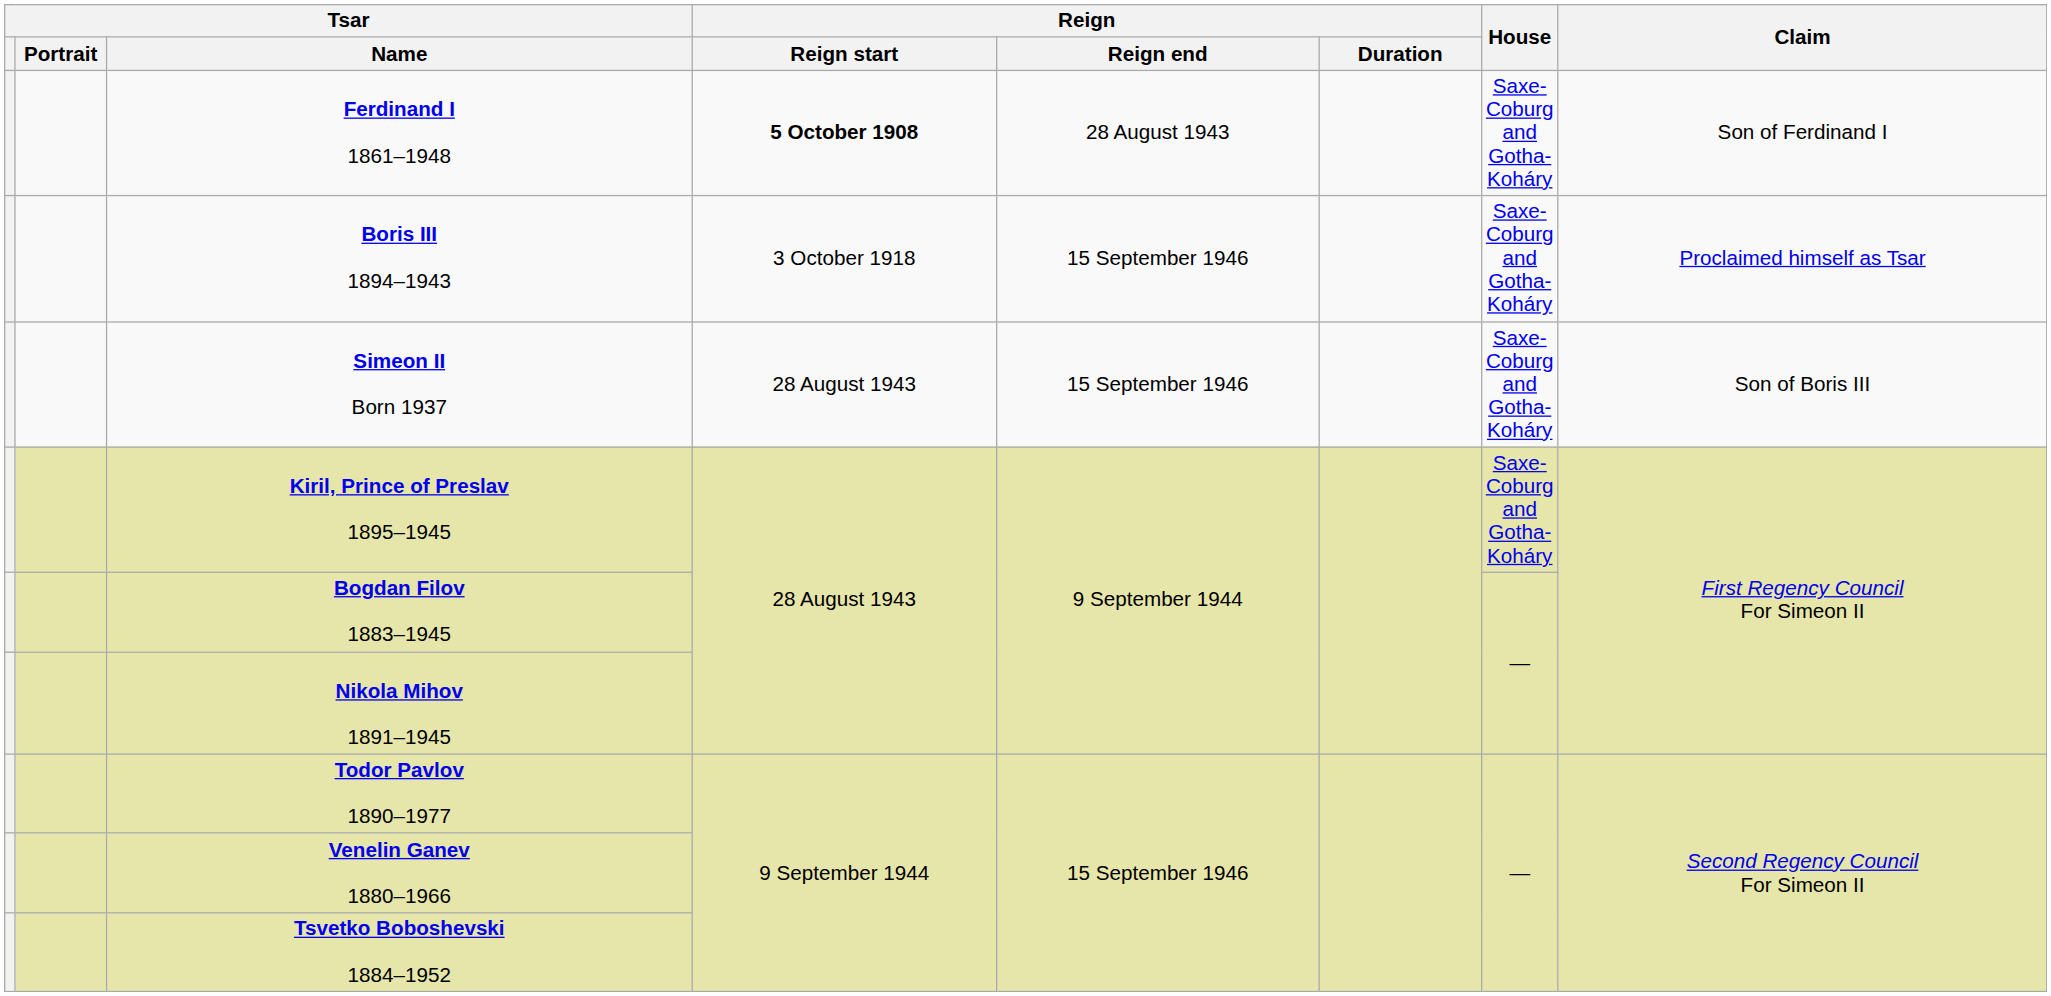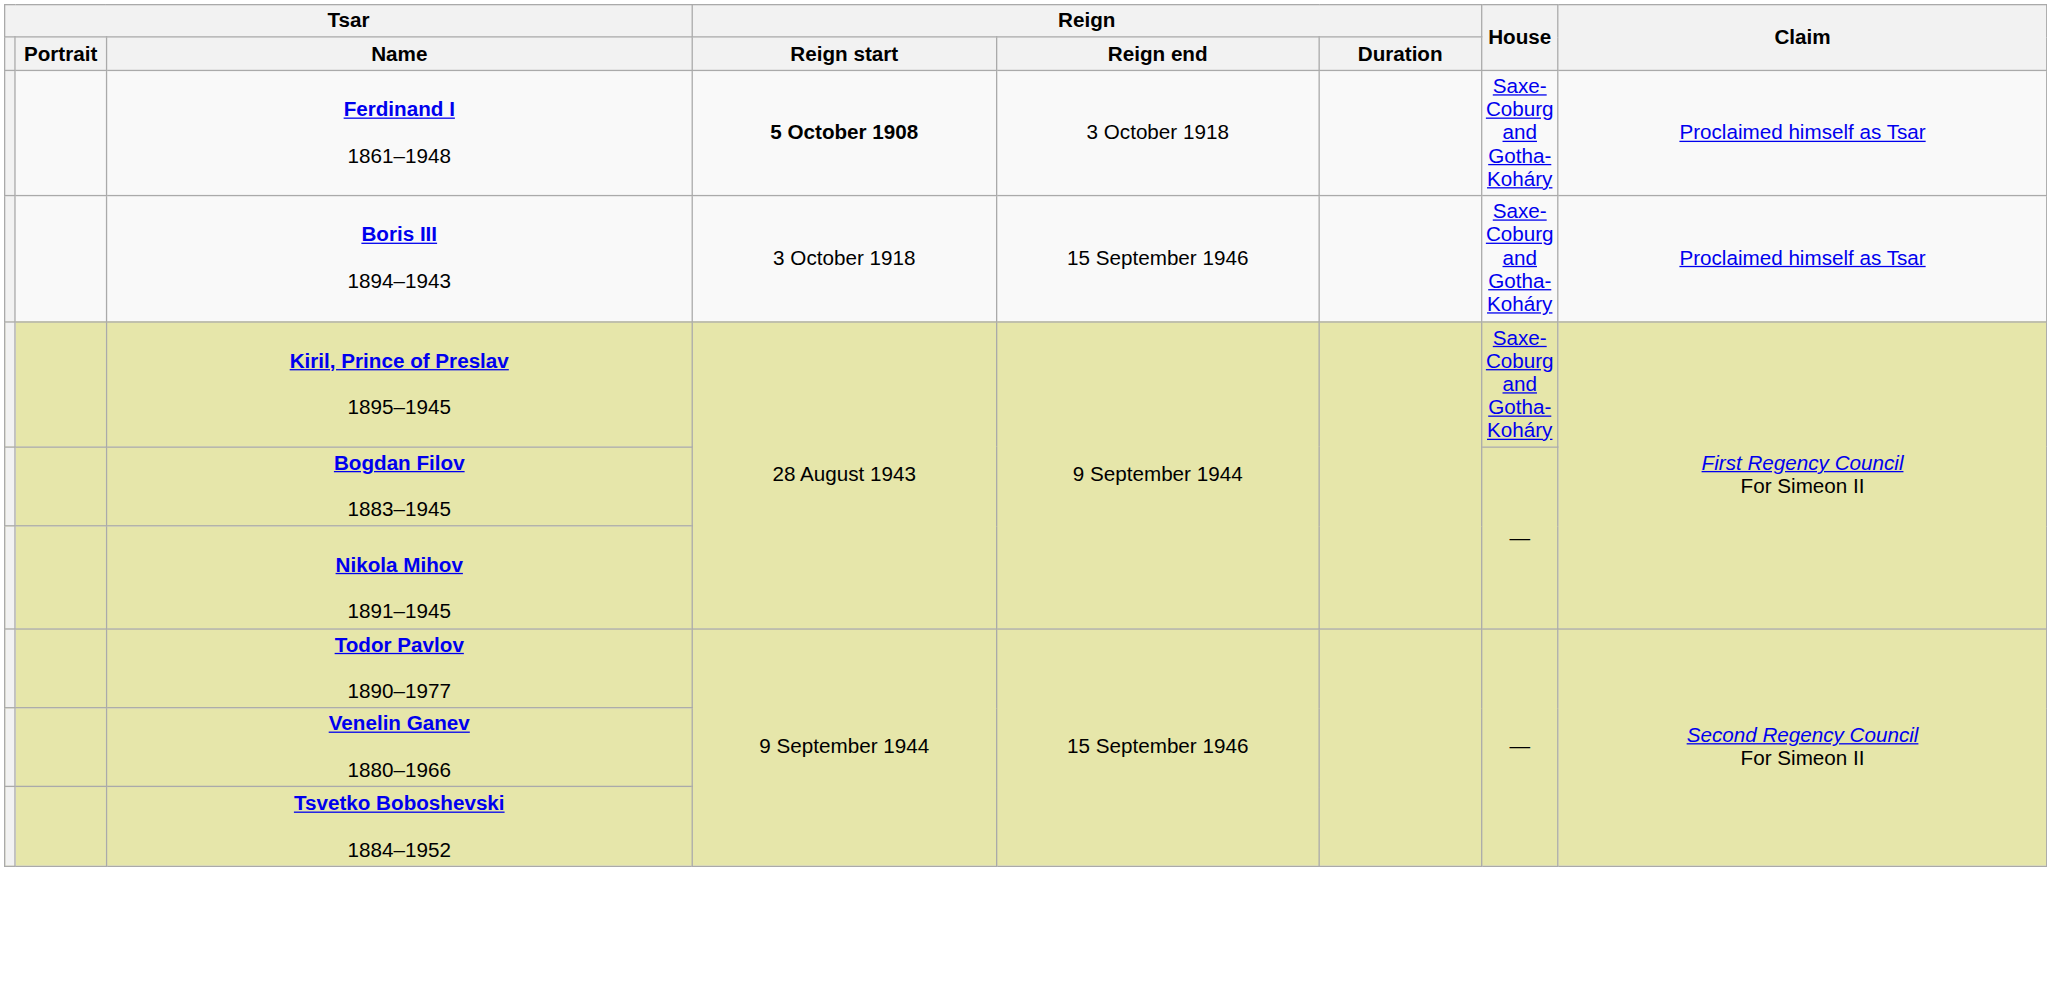 <table class="wikitable" style="text-align:center; width:100%">
 <tr>
 <th width=35% colspan=3>Tsar</th>
 <th width=40% colspan=3>Reign</th>
 <th rowspan=2>House</th>
 <th width=25% rowspan=2>Claim</th>
 </tr>
 <tr>
 <th></th>
 <th>Portrait</th>
 <th width=30%>Name<br></th>
 <th>Reign start</th>
 <th>Reign end</th>
 <th>Duration</th>
 </tr>
 <tr>
 <th></th>
 <td></td>
 <td><strong><a href='#'>Ferdinand I</a></strong><br><br>1861–1948<br></td>
 <td><strong>5 October 1908</strong></td>
-<td>28 August 1943<br></td>
+<td>3 October 1918<br></td>
 <td></td>
 <td><a href='#'>Saxe-Coburg and Gotha-Koháry</a></td>
-<td>Son of Ferdinand I</td>
+<td><a href='#'>Proclaimed himself as Tsar</a></td>
 </tr>
 <tr>
 <th></th>
 <td></td>
 <td><strong><a href='#'>Boris III</a></strong><br><br>1894–1943<br></td>
 <td>3 October 1918</td>
 <td>15 September 1946<br></td>
 <td></td>
 <td><a href='#'>Saxe-Coburg and Gotha-Koháry</a></td>
 <td><a href='#'>Proclaimed himself as Tsar</a></td>
-</tr>
-<tr>
-<th></th>
-<td></td>
-<td><strong><a href='#'>Simeon II</a></strong><br><br>Born 1937<br></td>
-<td>28 August 1943</td>
-<td>15 September 1946<br></td>
-<td></td>
-<td><a href='#'>Saxe-Coburg and Gotha-Koháry</a></td>
-<td>Son of Boris III</td>
 </tr>
 <tr style="background:#e6e6aa;">
 <th></th>
 <td></td>
 <td><strong><a href='#'>Kiril, Prince of Preslav</a></strong><br><br>1895–1945<br></td>
 <td rowspan=3>28 August 1943</td>
 <td rowspan=3>9 September 1944<br></td>
 <td rowspan=3></td>
 <td><a href='#'>Saxe-Coburg and Gotha-Koháry</a></td>
 <td rowspan=3><em><a href='#'>First Regency Council</a></em><br>For Simeon II</td>
 </tr>
 <tr style="background:#e6e6aa;">
 <th></th>
 <td></td>
 <td><strong><a href='#'>Bogdan Filov</a></strong><br><br>1883–1945<br></td>
 <td rowspan=2>—</td>
 </tr>
 <tr style="background:#e6e6aa;">
 <th></th>
 <td></td>
 <td><br><strong><a href='#'>Nikola Mihov</a></strong><br><br>1891–1945<br></td>
 </tr>
 <tr style="background:#e6e6aa;">
 <th></th>
 <td></td>
 <td><strong><a href='#'>Todor Pavlov</a></strong><br><br>1890–1977<br></td>
 <td rowspan=3>9 September 1944</td>
 <td rowspan=3>15 September 1946<br></td>
 <td rowspan=3></td>
 <td rowspan=3>—</td>
 <td rowspan=3><em><a href='#'>Second Regency Council</a></em><br>For Simeon II</td>
 </tr>
 <tr style="background:#e6e6aa;">
 <th></th>
 <td></td>
 <td><strong><a href='#'>Venelin Ganev</a></strong><br><br>1880–1966<br></td>
 </tr>
 <tr style="background:#e6e6aa;">
 <th></th>
 <td></td>
 <td><strong><a href='#'>Tsvetko Boboshevski</a></strong><br><br>1884–1952<br></td>
 </tr>
 </table>
